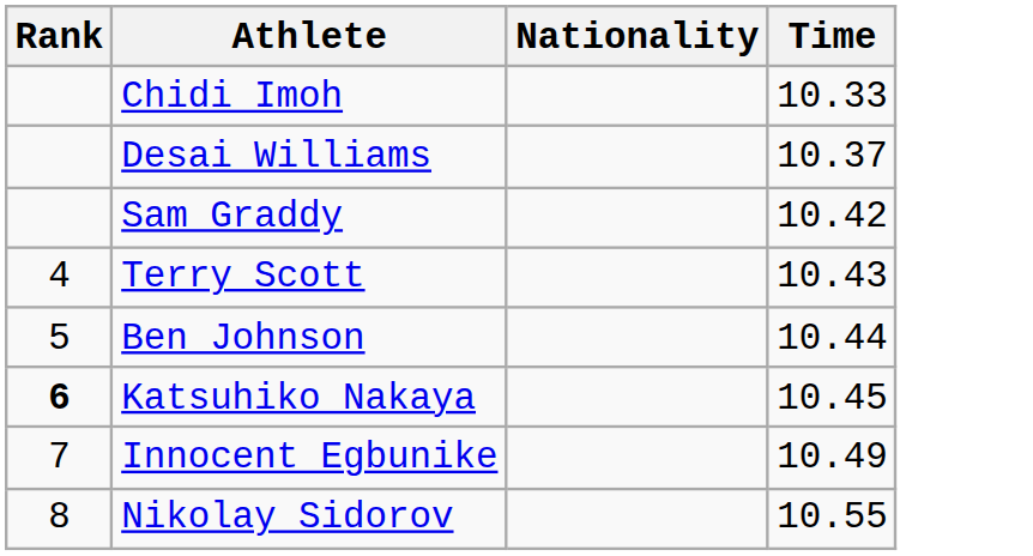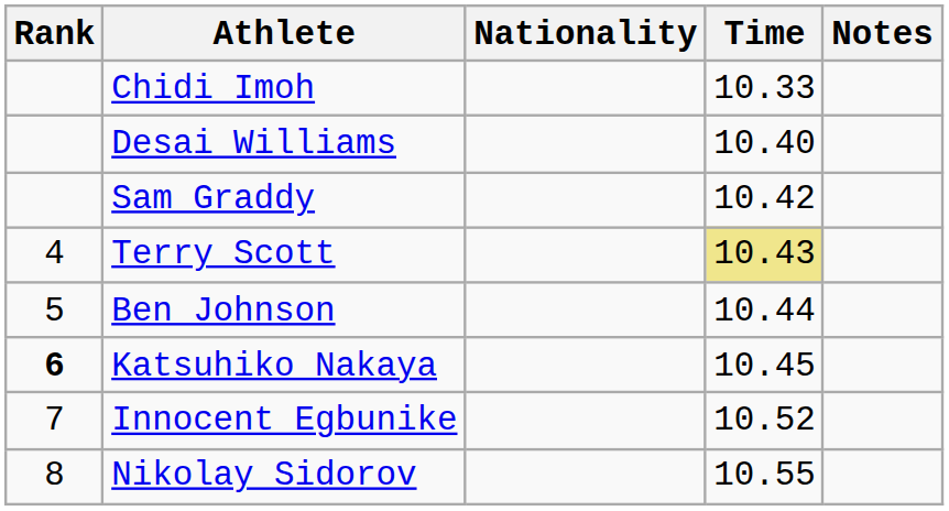 <table class="wikitable sortable" style="text-align:center">
 <tr>
 <th>Rank</th>
 <th>Athlete</th>
 <th>Nationality</th>
 <th>Time</th>
+<th>Notes</th>
 </tr>
 <tr>
 <td></td>
 <td align=left><a href='#'>Chidi Imoh</a></td>
 <td align=left></td>
 <td>10.33</td>
+<td></td>
 </tr>
 <tr>
 <td></td>
 <td align=left><a href='#'>Desai Williams</a></td>
 <td align=left></td>
-<td>10.37</td>
+<td>10.40</td>
+<td></td>
 </tr>
 <tr>
 <td></td>
 <td align=left><a href='#'>Sam Graddy</a></td>
 <td align=left></td>
 <td>10.42</td>
+<td></td>
 </tr>
 <tr>
 <td>4</td>
 <td align=left><a href='#'>Terry Scott</a></td>
 <td align=left></td>
-<td>10.43</td>
+<td style="background: khaki;">10.43</td>
+<td></td>
 </tr>
 <tr>
 <td>5</td>
 <td align=left><a href='#'>Ben Johnson</a></td>
 <td align=left></td>
 <td>10.44</td>
+<td></td>
 </tr>
 <tr>
 <td><strong>6</strong></td>
 <td align=left><a href='#'>Katsuhiko Nakaya</a></td>
 <td align=left></td>
 <td>10.45</td>
+<td></td>
 </tr>
 <tr>
 <td>7</td>
 <td align=left><a href='#'>Innocent Egbunike</a></td>
 <td align=left></td>
-<td>10.49</td>
+<td>10.52</td>
+<td></td>
 </tr>
 <tr>
 <td>8</td>
 <td align=left><a href='#'>Nikolay Sidorov</a></td>
 <td align=left></td>
 <td>10.55</td>
+<td></td>
 </tr>
 </table>
